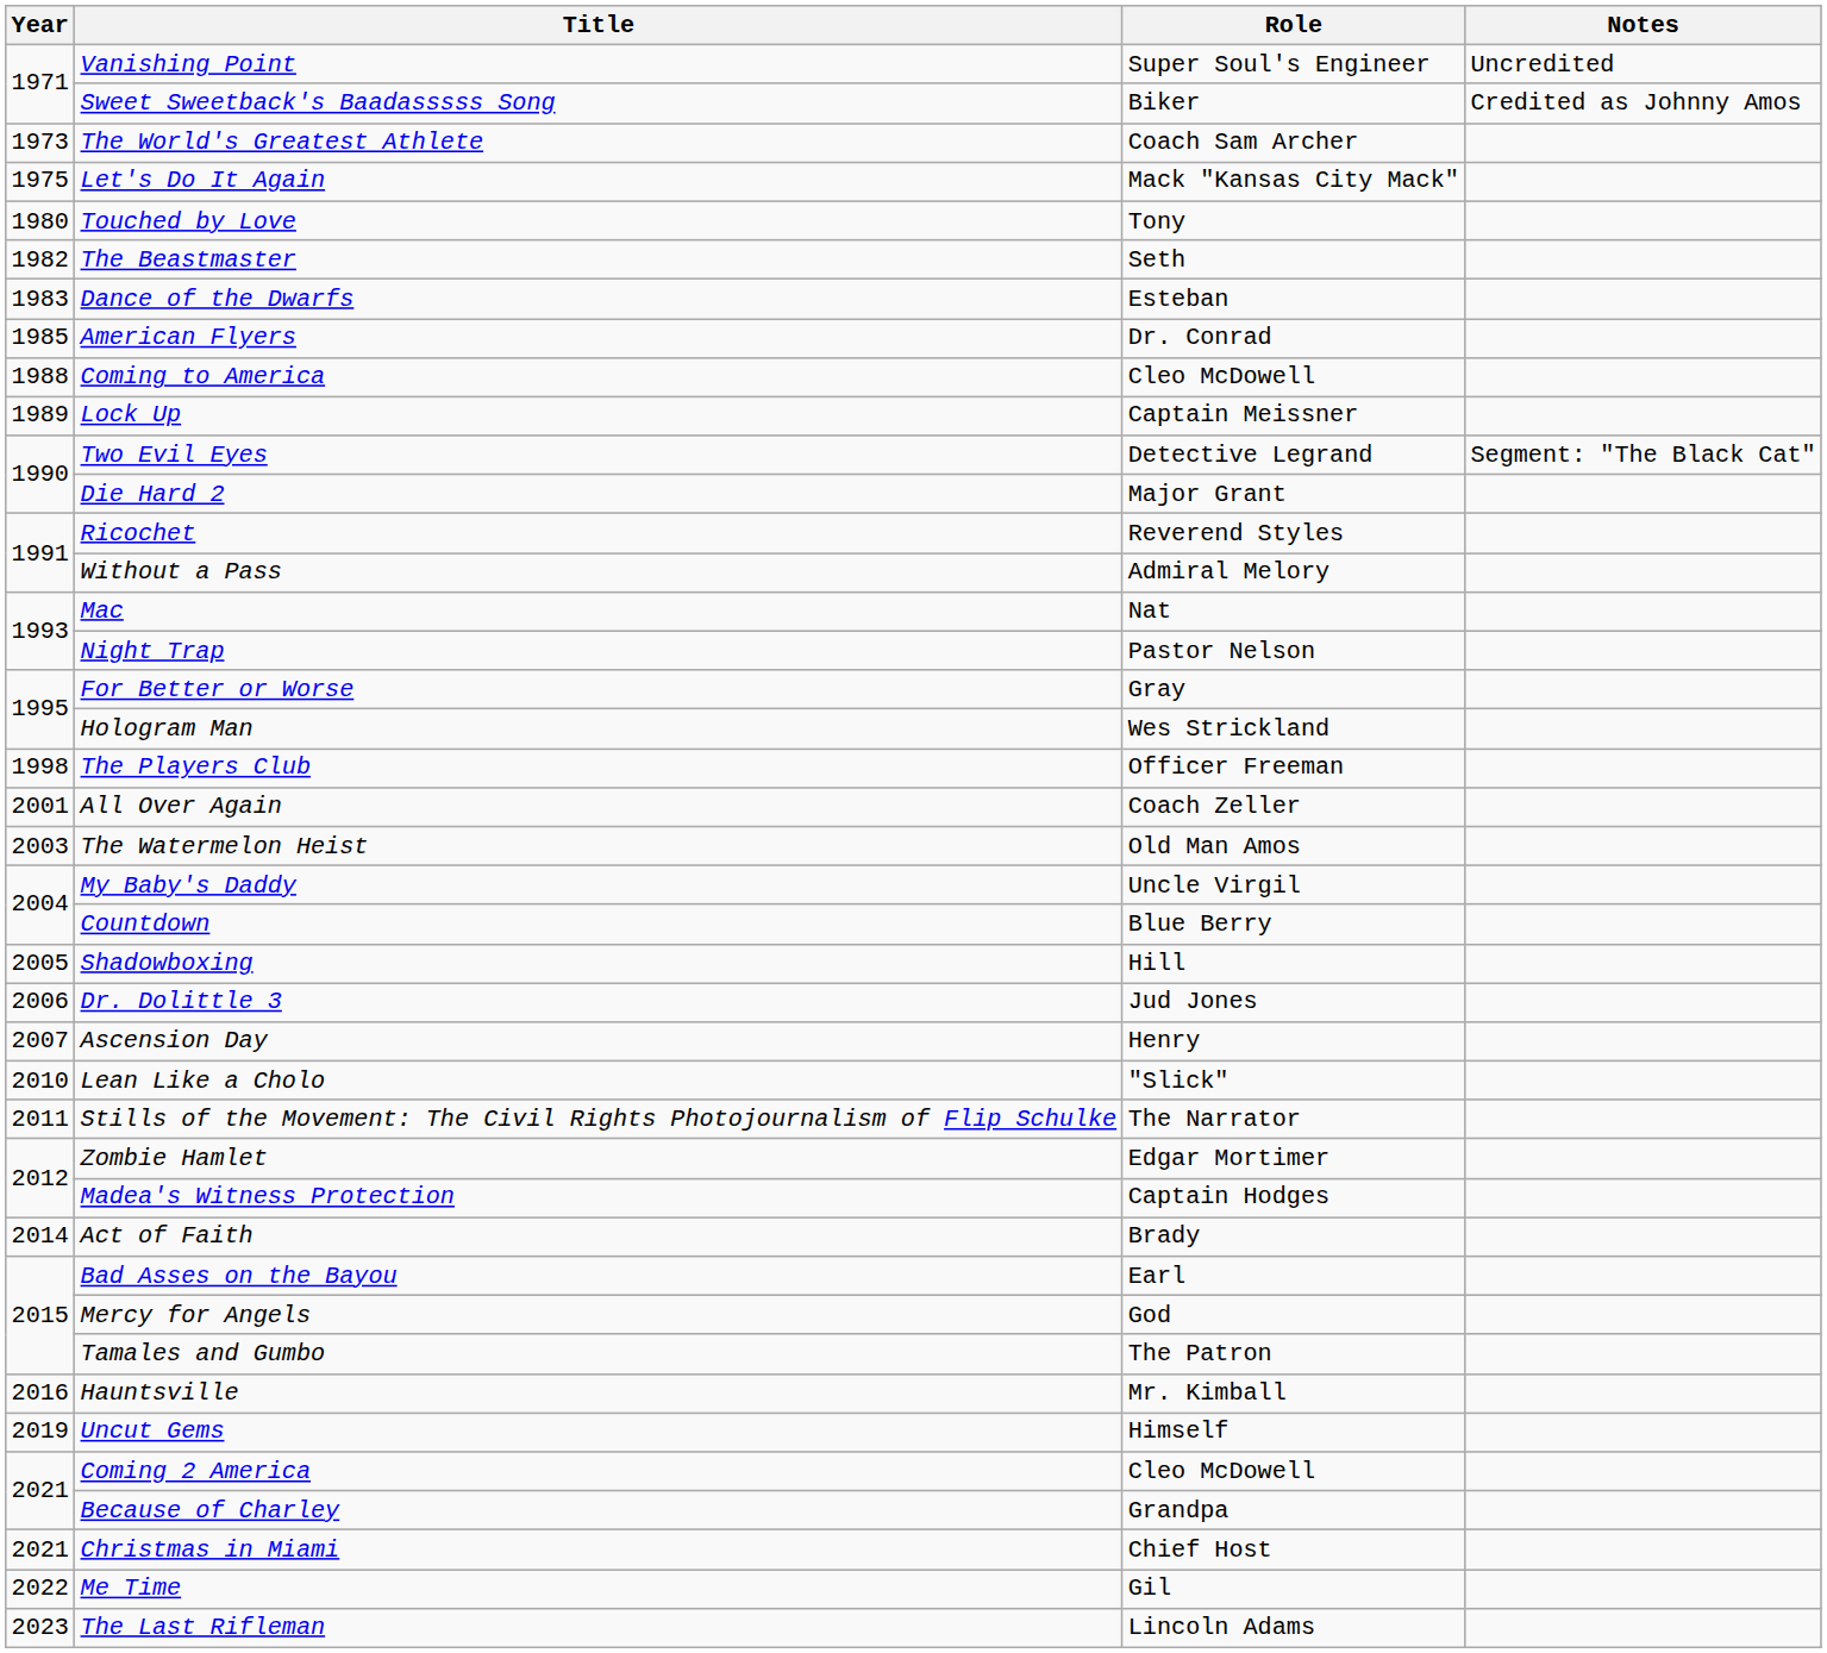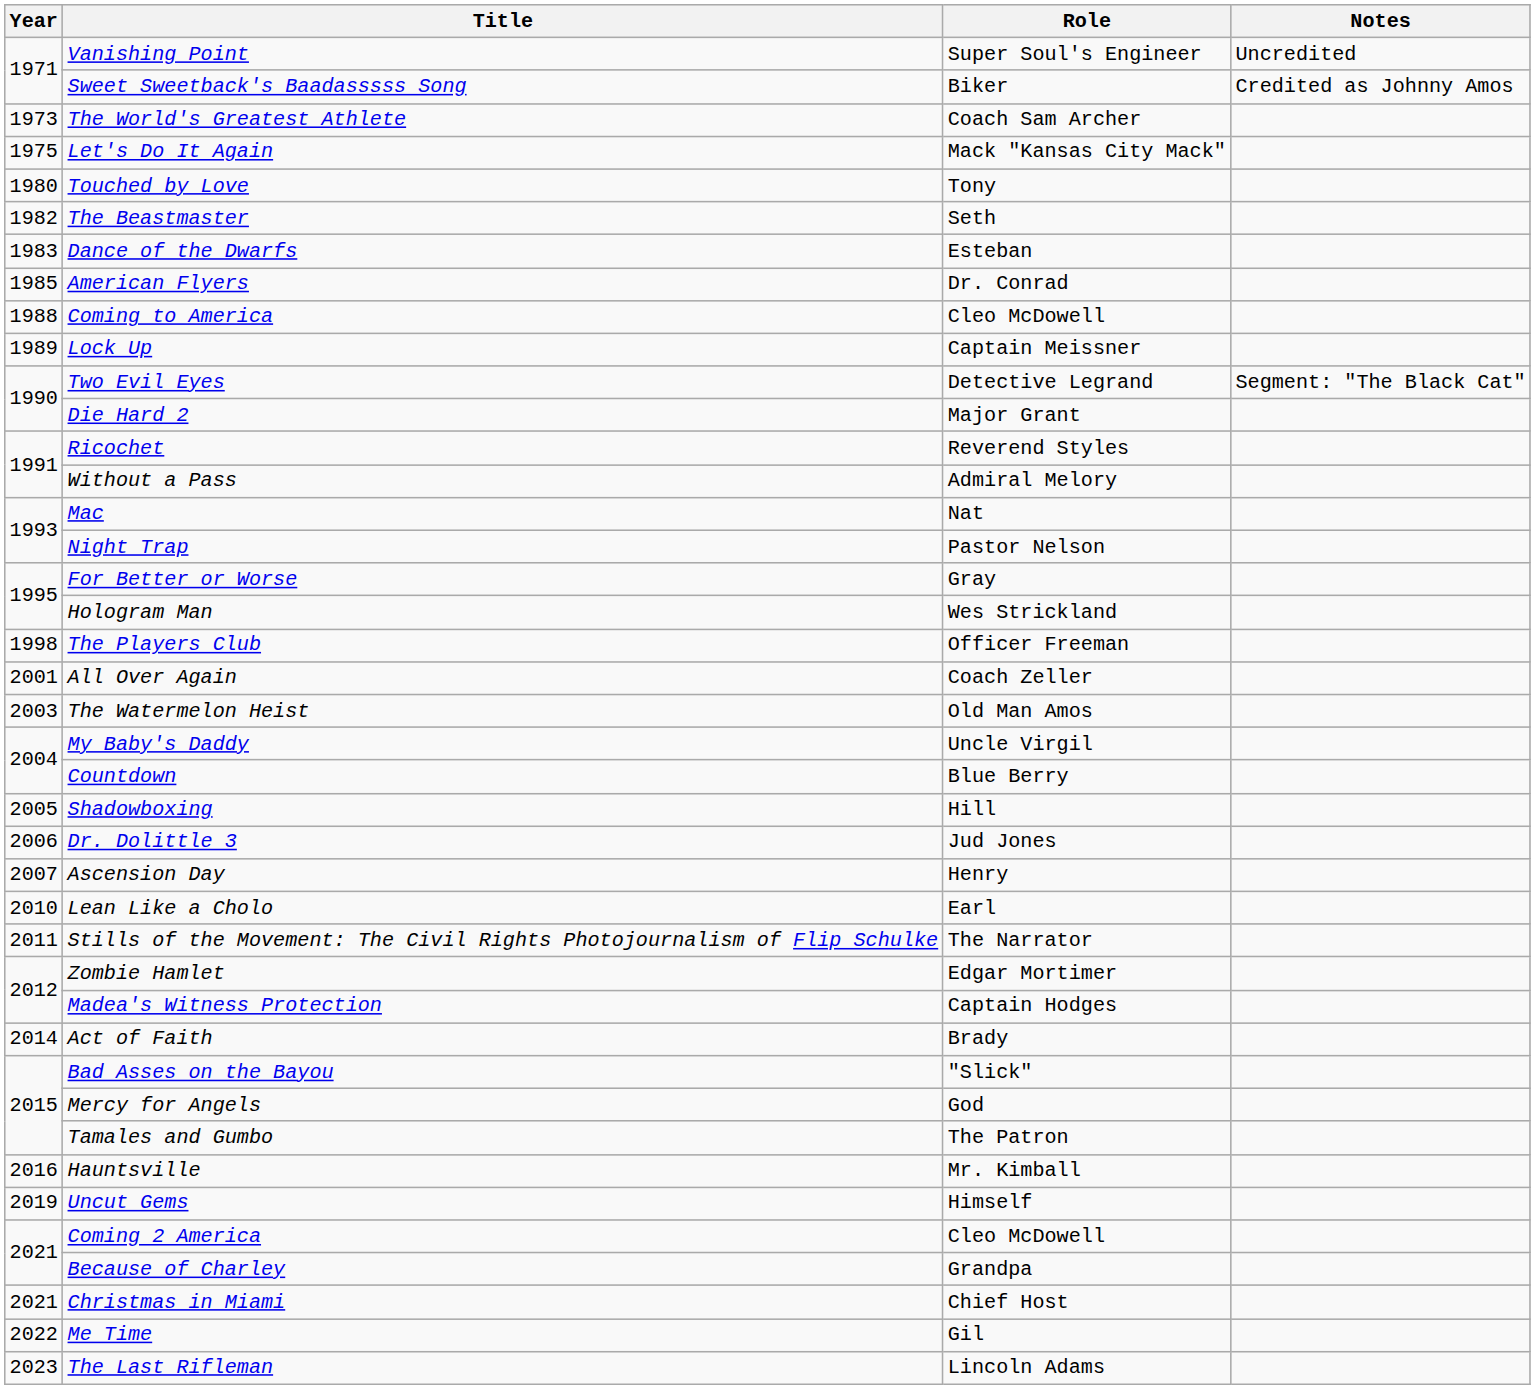 <table class="wikitable sortable">
 <tr>
 <th>Year</th>
 <th>Title</th>
 <th>Role</th>
 <th class = "unsortable">Notes</th>
 </tr>
 <tr>
 <td rowspan=2>1971</td>
 <td><em><a href='#'>Vanishing Point</a></em></td>
 <td>Super Soul's Engineer</td>
 <td>Uncredited</td>
 </tr>
 <tr>
 <td><em><a href='#'>Sweet Sweetback's Baadasssss Song</a></em></td>
 <td>Biker</td>
 <td>Credited as Johnny Amos</td>
 </tr>
 <tr>
 <td>1973</td>
 <td><em><a href='#'>The World's Greatest Athlete</a></em></td>
 <td>Coach Sam Archer</td>
 <td></td>
 </tr>
 <tr>
 <td>1975</td>
 <td><em><a href='#'>Let's Do It Again</a></em></td>
 <td>Mack "Kansas City Mack"</td>
 <td></td>
 </tr>
 <tr>
 <td>1980</td>
 <td><em><a href='#'>Touched by Love</a></em></td>
 <td>Tony</td>
 <td></td>
 </tr>
 <tr>
 <td>1982</td>
 <td><em><a href='#'>The Beastmaster</a></em></td>
 <td>Seth</td>
 <td></td>
 </tr>
 <tr>
 <td>1983</td>
 <td><em><a href='#'>Dance of the Dwarfs</a></em></td>
 <td>Esteban</td>
 <td></td>
 </tr>
 <tr>
 <td>1985</td>
 <td><em><a href='#'>American Flyers</a></em></td>
 <td>Dr. Conrad</td>
 <td></td>
 </tr>
 <tr>
 <td>1988</td>
 <td><em><a href='#'>Coming to America</a></em></td>
 <td>Cleo McDowell</td>
 <td></td>
 </tr>
 <tr>
 <td>1989</td>
 <td><em><a href='#'>Lock Up</a></em></td>
 <td>Captain Meissner</td>
 <td></td>
 </tr>
 <tr>
 <td rowspan=2>1990</td>
 <td><em><a href='#'>Two Evil Eyes</a></em></td>
 <td>Detective Legrand</td>
 <td>Segment: "The Black Cat"</td>
 </tr>
 <tr>
 <td><em><a href='#'>Die Hard 2</a></em></td>
 <td>Major Grant</td>
 <td></td>
 </tr>
 <tr>
 <td rowspan=2>1991</td>
 <td><em><a href='#'>Ricochet</a></em></td>
 <td>Reverend Styles</td>
 <td></td>
 </tr>
 <tr>
 <td><em>Without a Pass</em></td>
 <td>Admiral Melory</td>
 <td></td>
 </tr>
 <tr>
 <td rowspan=2>1993</td>
 <td><em><a href='#'>Mac</a></em></td>
 <td>Nat</td>
 <td></td>
 </tr>
 <tr>
 <td><em><a href='#'>Night Trap</a></em></td>
 <td>Pastor Nelson</td>
 <td></td>
 </tr>
 <tr>
 <td rowspan=2>1995</td>
 <td><em><a href='#'>For Better or Worse</a></em></td>
 <td>Gray</td>
 <td></td>
 </tr>
 <tr>
 <td><em>Hologram Man</em></td>
 <td>Wes Strickland</td>
 <td></td>
 </tr>
 <tr>
 <td>1998</td>
 <td><em><a href='#'>The Players Club</a></em></td>
 <td>Officer Freeman</td>
 <td></td>
 </tr>
 <tr>
 <td>2001</td>
 <td><em>All Over Again</em></td>
 <td>Coach Zeller</td>
 <td></td>
 </tr>
 <tr>
 <td>2003</td>
 <td><em>The Watermelon Heist</em></td>
 <td>Old Man Amos</td>
 <td></td>
 </tr>
 <tr>
 <td rowspan=2>2004</td>
 <td><em><a href='#'>My Baby's Daddy</a></em></td>
 <td>Uncle Virgil</td>
 <td></td>
 </tr>
 <tr>
 <td><em><a href='#'>Countdown</a></em></td>
 <td>Blue Berry</td>
 <td></td>
 </tr>
 <tr>
 <td>2005</td>
 <td><em><a href='#'>Shadowboxing</a></em></td>
 <td>Hill</td>
 <td></td>
 </tr>
 <tr>
 <td>2006</td>
 <td><em><a href='#'>Dr. Dolittle 3</a></em></td>
 <td>Jud Jones</td>
 <td></td>
 </tr>
 <tr>
 <td>2007</td>
 <td><em>Ascension Day</em></td>
 <td>Henry</td>
 <td></td>
 </tr>
 <tr>
 <td>2010</td>
 <td><em>Lean Like a Cholo</em></td>
-<td>"Slick"</td>
+<td>Earl</td>
 <td></td>
 </tr>
 <tr>
 <td>2011</td>
 <td><em>Stills of the Movement: The Civil Rights Photojournalism of <a href='#'>Flip Schulke</a></em></td>
 <td>The Narrator</td>
 <td></td>
 </tr>
 <tr>
 <td rowspan=2>2012</td>
 <td><em>Zombie Hamlet</em></td>
 <td>Edgar Mortimer</td>
 <td></td>
 </tr>
 <tr>
 <td><em><a href='#'>Madea's Witness Protection</a></em></td>
 <td>Captain Hodges</td>
 <td></td>
 </tr>
 <tr>
 <td>2014</td>
 <td><em>Act of Faith</em></td>
 <td>Brady</td>
 <td></td>
 </tr>
 <tr>
 <td rowspan=3>2015</td>
 <td><em><a href='#'>Bad Asses on the Bayou</a></em></td>
-<td>Earl</td>
+<td>"Slick"</td>
 <td></td>
 </tr>
 <tr>
 <td><em>Mercy for Angels</em></td>
 <td>God</td>
 <td></td>
 </tr>
 <tr>
 <td><em>Tamales and Gumbo</em></td>
 <td>The Patron</td>
 <td></td>
 </tr>
 <tr>
 <td>2016</td>
 <td><em>Hauntsville</em></td>
 <td>Mr. Kimball</td>
 <td></td>
 </tr>
 <tr>
 <td>2019</td>
 <td><em><a href='#'>Uncut Gems</a></em></td>
 <td>Himself</td>
 <td></td>
 </tr>
 <tr>
 <td rowspan=2>2021</td>
 <td><em><a href='#'>Coming 2 America</a></em></td>
 <td>Cleo McDowell</td>
 <td></td>
 </tr>
 <tr>
 <td><em><a href='#'>Because of Charley</a></em></td>
 <td>Grandpa</td>
 <td></td>
 </tr>
 <tr>
 <td>2021</td>
 <td><em><a href='#'>Christmas in Miami</a></em></td>
 <td>Chief Host</td>
 <td></td>
 </tr>
 <tr>
 <td>2022</td>
 <td><em><a href='#'>Me Time</a></em></td>
 <td>Gil</td>
 <td></td>
 </tr>
 <tr>
 <td>2023</td>
 <td><em><a href='#'>The Last Rifleman</a></em></td>
 <td>Lincoln Adams</td>
 <td></td>
 </tr>
 </table>
